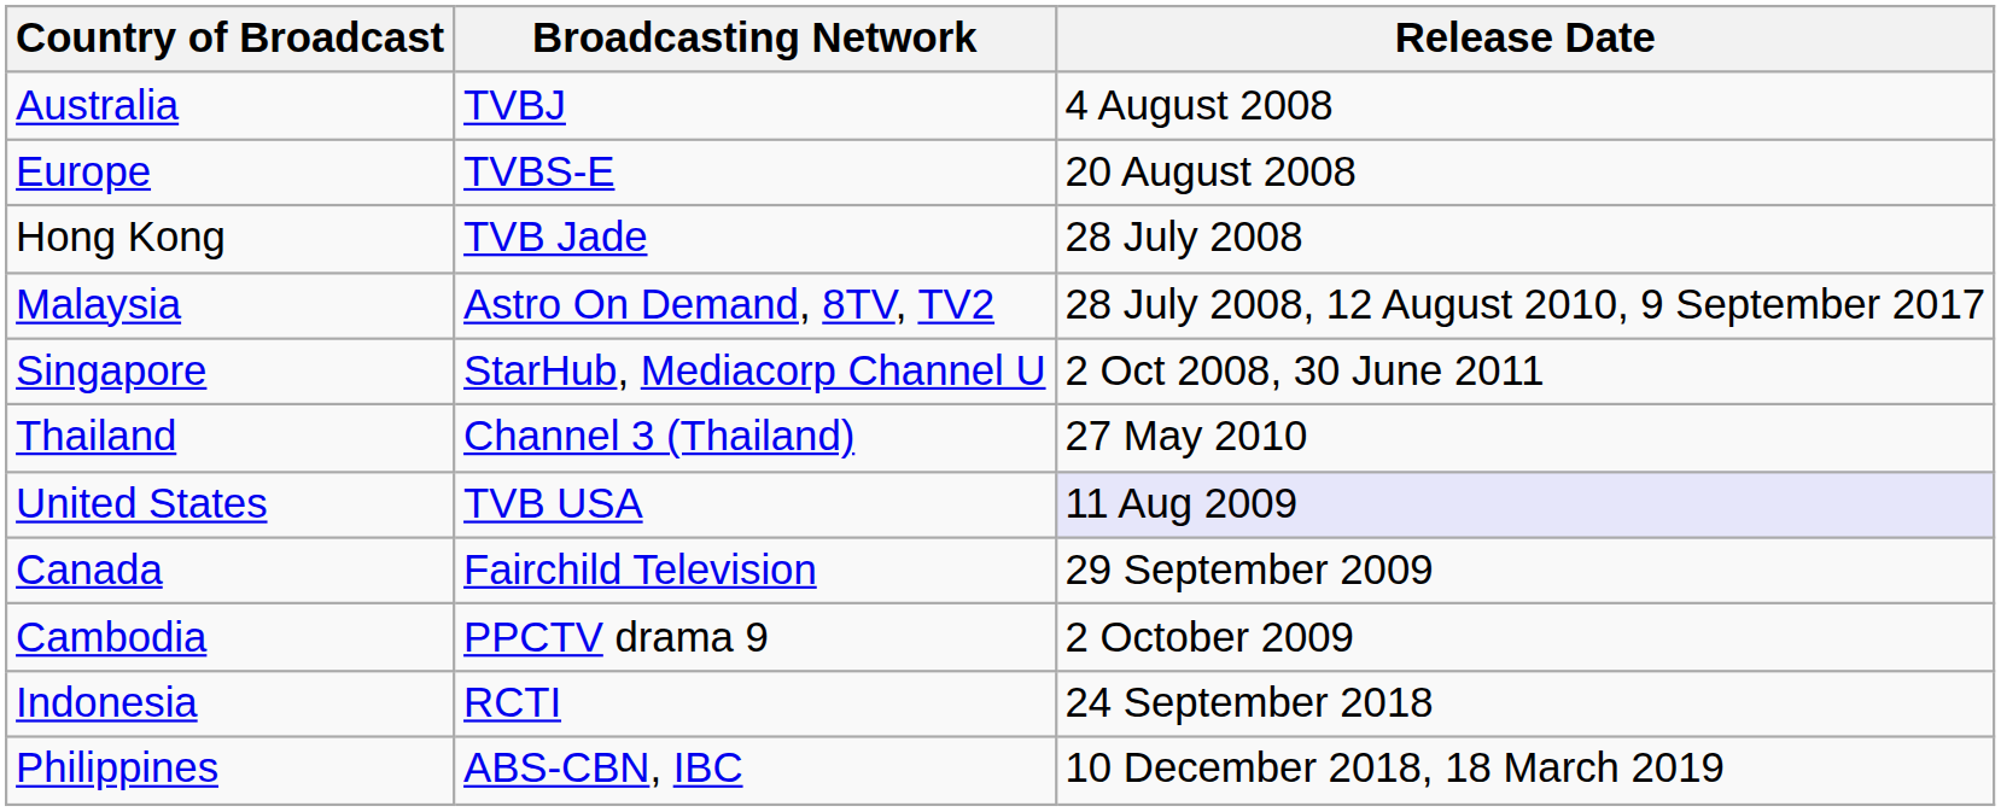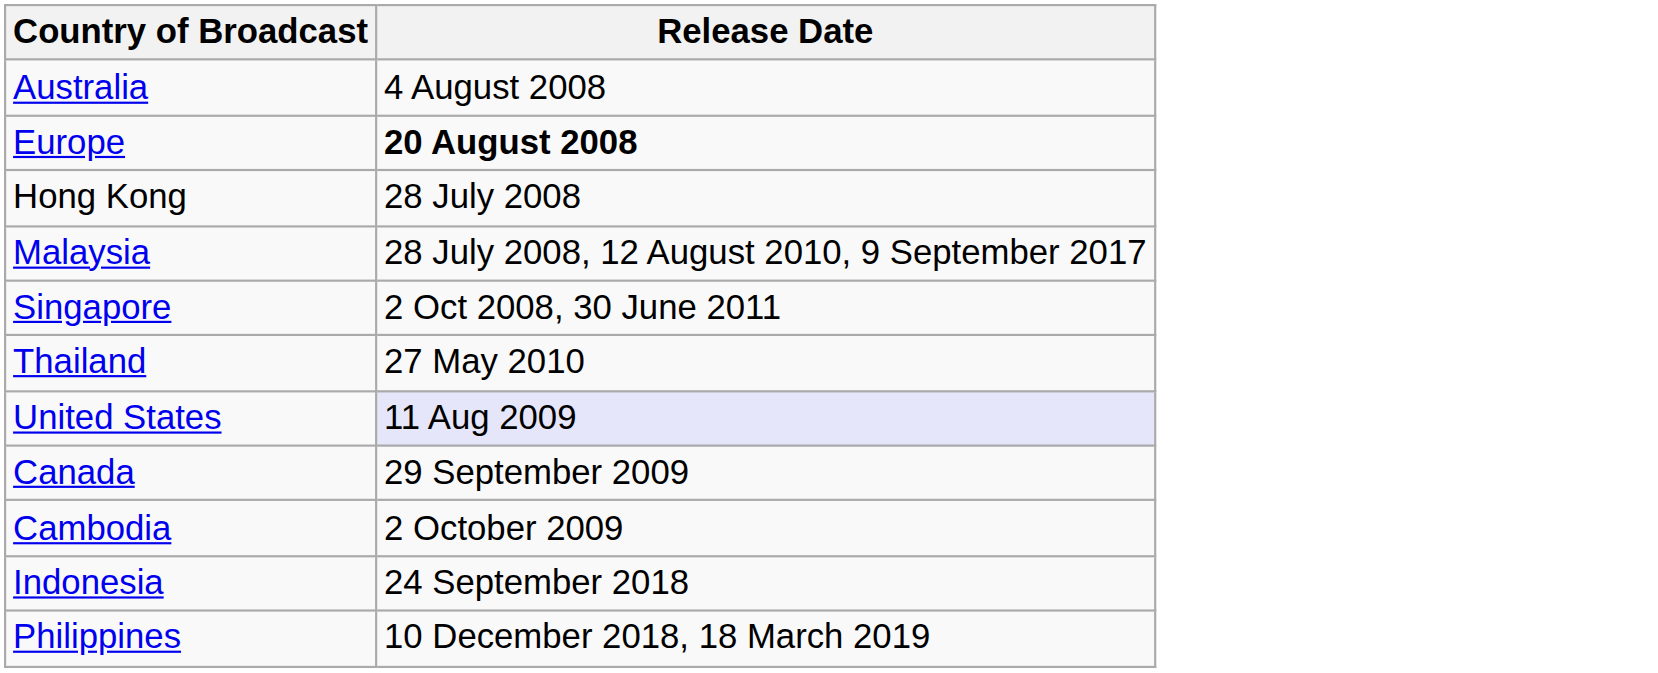 <table class="wikitable">
 <tr>
 <th>Country of Broadcast</th>
-<th>Broadcasting Network</th>
 <th>Release Date</th>
 </tr>
 <tr>
 <td><a href='#'>Australia</a></td>
-<td><a href='#'>TVBJ</a></td>
 <td>4 August 2008</td>
 </tr>
 <tr>
 <td><a href='#'>Europe</a></td>
-<td><a href='#'>TVBS-E</a></td>
-<td>20 August 2008</td>
+<td><strong>20 August 2008</strong></td>
 </tr>
 <tr>
 <td>Hong Kong</td>
-<td><a href='#'>TVB Jade</a></td>
 <td>28 July 2008</td>
 </tr>
 <tr>
 <td><a href='#'>Malaysia</a></td>
-<td><a href='#'>Astro On Demand</a>, <a href='#'>8TV</a>, <a href='#'>TV2</a></td>
 <td>28 July 2008, 12 August 2010, 9 September 2017</td>
 </tr>
 <tr>
 <td><a href='#'>Singapore</a></td>
-<td><a href='#'>StarHub</a>, <a href='#'>Mediacorp Channel U</a></td>
 <td>2 Oct 2008, 30 June 2011</td>
 </tr>
 <tr>
 <td><a href='#'>Thailand</a></td>
-<td><a href='#'>Channel 3 (Thailand)</a></td>
 <td>27 May 2010</td>
 </tr>
 <tr>
 <td><a href='#'>United States</a></td>
-<td><a href='#'>TVB USA</a></td>
 <td style="background: lavender;">11 Aug 2009</td>
 </tr>
 <tr>
 <td><a href='#'>Canada</a></td>
-<td><a href='#'>Fairchild Television</a></td>
 <td>29 September 2009</td>
 </tr>
 <tr>
 <td><a href='#'>Cambodia</a></td>
-<td><a href='#'>PPCTV</a> drama 9</td>
 <td>2 October 2009</td>
 </tr>
 <tr>
 <td><a href='#'>Indonesia</a></td>
-<td><a href='#'>RCTI</a></td>
 <td>24 September 2018</td>
 </tr>
 <tr>
 <td><a href='#'>Philippines</a></td>
-<td><a href='#'>ABS-CBN</a>, <a href='#'>IBC</a></td>
 <td>10 December 2018, 18 March 2019</td>
 </tr>
 </table>
